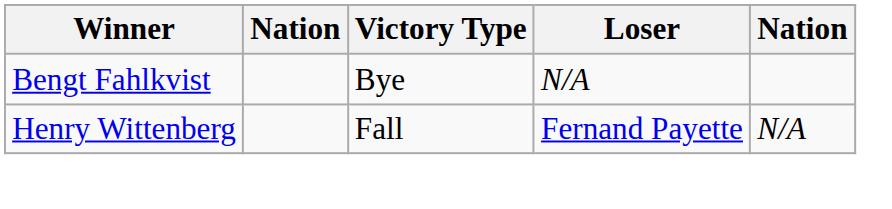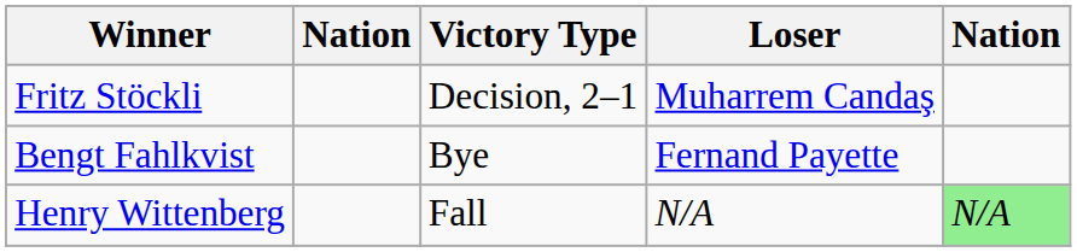 <table class="wikitable sortable" style="text-align:left;">
 <tr>
 <th>Winner</th>
 <th>Nation</th>
 <th>Victory Type</th>
 <th>Loser</th>
 <th>Nation</th>
 </tr>
 <tr>
+<td><a href='#'>Fritz Stöckli</a></td>
+<td></td>
+<td>Decision, 2–1</td>
+<td><a href='#'>Muharrem Candaş</a></td>
+<td></td>
+</tr>
+<tr>
 <td><a href='#'>Bengt Fahlkvist</a></td>
 <td></td>
 <td>Bye</td>
-<td><em>N/A</em></td>
+<td><a href='#'>Fernand Payette</a></td>
 <td></td>
 </tr>
 <tr>
 <td><a href='#'>Henry Wittenberg</a></td>
 <td></td>
 <td>Fall</td>
-<td><a href='#'>Fernand Payette</a></td>
 <td><em>N/A</em></td>
+<td style="background: lightgreen;"><em>N/A</em></td>
 </tr>
 </table>
